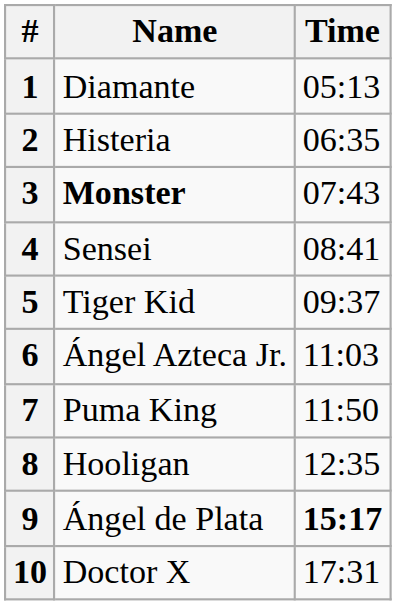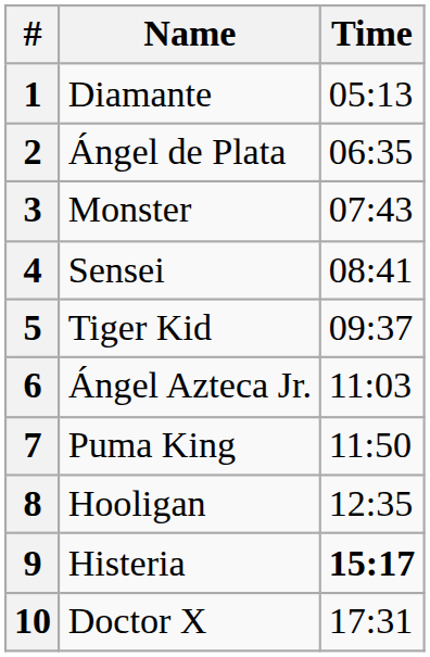 <table class="wikitable sortable">
 <tr>
 <th>#</th>
 <th>Name</th>
 <th>Time</th>
 </tr>
 <tr>
 <th>1</th>
 <td>Diamante</td>
 <td>05:13</td>
 </tr>
 <tr>
 <th>2</th>
-<td>Histeria</td>
+<td>Ángel de Plata</td>
 <td>06:35</td>
 </tr>
 <tr>
 <th>3</th>
-<td><strong>Monster</strong></td>
+<td>Monster</td>
 <td>07:43</td>
 </tr>
 <tr>
 <th>4</th>
 <td>Sensei</td>
 <td>08:41</td>
 </tr>
 <tr>
 <th>5</th>
 <td>Tiger Kid</td>
 <td>09:37</td>
 </tr>
 <tr>
 <th>6</th>
 <td>Ángel Azteca Jr.</td>
 <td>11:03</td>
 </tr>
 <tr>
 <th>7</th>
 <td>Puma King</td>
 <td>11:50</td>
 </tr>
 <tr>
 <th>8</th>
 <td>Hooligan</td>
 <td>12:35</td>
 </tr>
 <tr>
 <th>9</th>
-<td>Ángel de Plata</td>
+<td>Histeria</td>
 <td><strong>15:17</strong></td>
 </tr>
 <tr>
 <th>10</th>
 <td>Doctor X</td>
 <td>17:31</td>
 </tr>
 </table>
